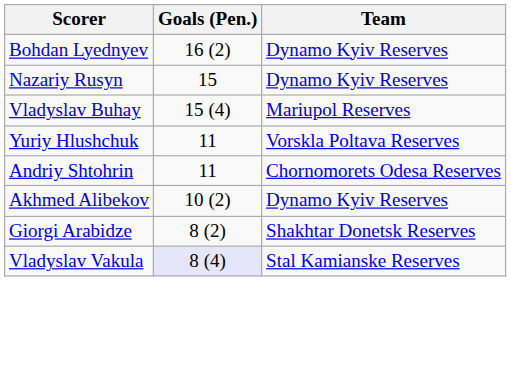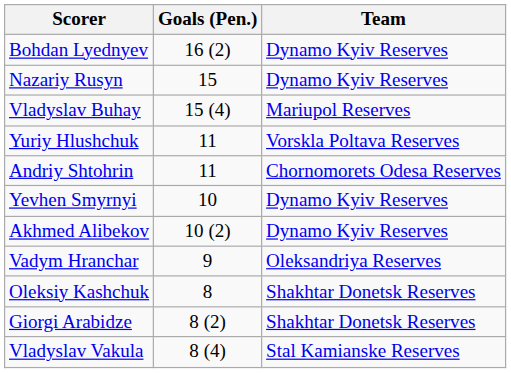 <table class="wikitable">
 <tr>
 <th>Scorer</th>
 <th>Goals (Pen.)</th>
 <th>Team</th>
 </tr>
 <tr>
 <td> <a href='#'>Bohdan Lyednyev</a></td>
 <td align=center>16 (2)</td>
 <td><a href='#'>Dynamo Kyiv Reserves</a></td>
 </tr>
 <tr>
 <td> <a href='#'>Nazariy Rusyn</a></td>
 <td align=center>15</td>
 <td><a href='#'>Dynamo Kyiv Reserves</a></td>
 </tr>
 <tr>
 <td> <a href='#'>Vladyslav Buhay</a></td>
 <td align=center>15 (4)</td>
 <td><a href='#'>Mariupol Reserves</a></td>
 </tr>
 <tr>
 <td> <a href='#'>Yuriy Hlushchuk</a></td>
 <td align=center>11</td>
 <td><a href='#'>Vorskla Poltava Reserves</a></td>
 </tr>
 <tr>
 <td> <a href='#'>Andriy Shtohrin</a></td>
 <td align=center>11</td>
 <td><a href='#'>Chornomorets Odesa Reserves</a></td>
 </tr>
 <tr>
+<td> <a href='#'>Yevhen Smyrnyi</a></td>
+<td align=center>10</td>
+<td><a href='#'>Dynamo Kyiv Reserves</a></td>
+</tr>
+<tr>
 <td> <a href='#'>Akhmed Alibekov</a></td>
 <td align=center>10 (2)</td>
 <td><a href='#'>Dynamo Kyiv Reserves</a></td>
+</tr>
+<tr>
+<td> <a href='#'>Vadym Hranchar</a></td>
+<td align=center>9</td>
+<td><a href='#'>Oleksandriya Reserves</a></td>
+</tr>
+<tr>
+<td> <a href='#'>Oleksiy Kashchuk</a></td>
+<td align=center>8</td>
+<td><a href='#'>Shakhtar Donetsk Reserves</a></td>
 </tr>
 <tr>
 <td> <a href='#'>Giorgi Arabidze</a></td>
 <td align=center>8 (2)</td>
 <td><a href='#'>Shakhtar Donetsk Reserves</a></td>
 </tr>
 <tr>
 <td> <a href='#'>Vladyslav Vakula</a></td>
-<td align=center style="background: lavender;">8 (4)</td>
+<td align=center>8 (4)</td>
 <td><a href='#'>Stal Kamianske Reserves</a></td>
 </tr>
 </table>
